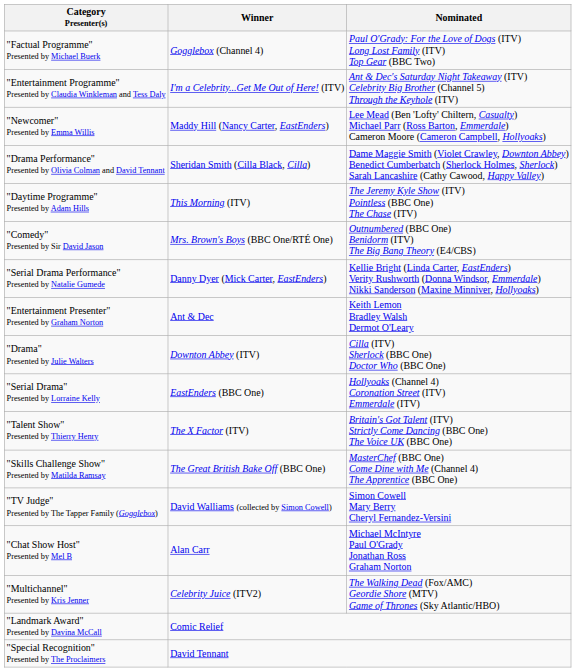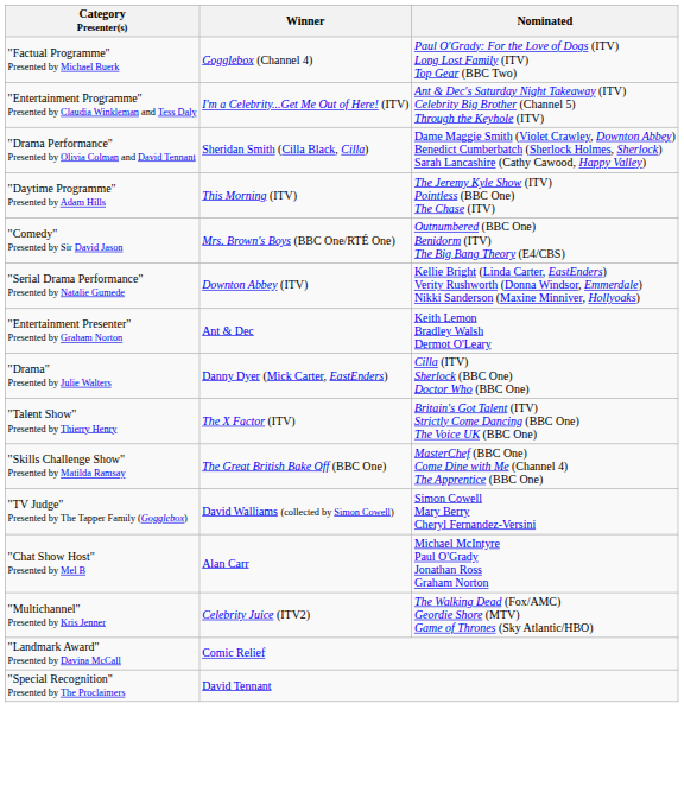 <table class="wikitable sortable">
 <tr>
 <th>Category<br><small>Presenter(s)</small></th>
 <th>Winner</th>
 <th>Nominated</th>
 </tr>
 <tr>
 <td>"Factual Programme"<br><small>Presented by <a href='#'>Michael Buerk</a></small></td>
 <td><em><a href='#'>Gogglebox</a></em> (Channel 4)</td>
 <td><em><a href='#'>Paul O'Grady: For the Love of Dogs</a></em> (ITV)<br><em><a href='#'>Long Lost Family</a></em> (ITV)<br><em><a href='#'>Top Gear</a></em> (BBC Two)</td>
 </tr>
 <tr>
 <td>"Entertainment Programme"<br><small>Presented by <a href='#'>Claudia Winkleman</a> and <a href='#'>Tess Daly</a></small></td>
 <td><em><a href='#'>I'm a Celebrity...Get Me Out of Here!</a></em> (ITV)</td>
 <td><em><a href='#'>Ant & Dec's Saturday Night Takeaway</a></em> (ITV)<br><em><a href='#'>Celebrity Big Brother</a></em> (Channel 5)<br><em><a href='#'>Through the Keyhole</a></em> (ITV)<br></td>
-</tr>
-<tr>
-<td>"Newcomer"<br><small>Presented by <a href='#'>Emma Willis</a></small></td>
-<td><a href='#'>Maddy Hill</a> (<a href='#'>Nancy Carter</a>, <em><a href='#'>EastEnders</a></em>)<br></td>
-<td><a href='#'>Lee Mead</a> (Ben 'Lofty' Chiltern, <em><a href='#'>Casualty</a></em>)<br><a href='#'>Michael Parr</a> (<a href='#'>Ross Barton</a>, <em><a href='#'>Emmerdale</a></em>)<br>Cameron Moore (<a href='#'>Cameron Campbell</a>, <em><a href='#'>Hollyoaks</a></em>)</td>
 </tr>
 <tr>
 <td>"Drama Performance"<br><small>Presented by <a href='#'>Olivia Colman</a> and <a href='#'>David Tennant</a></small></td>
 <td><a href='#'>Sheridan Smith</a> (<a href='#'>Cilla Black</a>, <em><a href='#'>Cilla</a></em>)</td>
 <td><a href='#'>Dame Maggie Smith</a> (<a href='#'>Violet Crawley</a>, <em><a href='#'>Downton Abbey</a></em>)<br><a href='#'>Benedict Cumberbatch</a> (<a href='#'>Sherlock Holmes</a>, <em><a href='#'>Sherlock</a></em>)<br><a href='#'>Sarah Lancashire</a> (Cathy Cawood, <em><a href='#'>Happy Valley</a></em>)<br></td>
 </tr>
 <tr>
 <td>"Daytime Programme"<br><small>Presented by <a href='#'>Adam Hills</a></small></td>
 <td><em><a href='#'>This Morning</a></em> (ITV)</td>
 <td><em><a href='#'>The Jeremy Kyle Show</a></em> (ITV)<br><em><a href='#'>Pointless</a></em> (BBC One)<br><em><a href='#'>The Chase</a></em> (ITV)</td>
 </tr>
 <tr>
 <td>"Comedy"<br><small>Presented by Sir <a href='#'>David Jason</a></small></td>
 <td><em><a href='#'>Mrs. Brown's Boys</a></em> (BBC One/RTÉ One)</td>
 <td><em><a href='#'>Outnumbered</a></em> (BBC One)<br><em><a href='#'>Benidorm</a></em> (ITV)<br><em><a href='#'>The Big Bang Theory</a></em> (E4/CBS)</td>
 </tr>
 <tr>
 <td>"Serial Drama Performance"<br><small>Presented by <a href='#'>Natalie Gumede</a></small></td>
-<td><a href='#'>Danny Dyer</a> (<a href='#'>Mick Carter</a>, <em><a href='#'>EastEnders</a></em>)</td>
+<td><em><a href='#'>Downton Abbey</a></em> (ITV)</td>
 <td><a href='#'>Kellie Bright</a> (<a href='#'>Linda Carter</a>, <em><a href='#'>EastEnders</a></em>)<br><a href='#'>Verity Rushworth</a> (<a href='#'>Donna Windsor</a>, <em><a href='#'>Emmerdale</a></em>)<br><a href='#'>Nikki Sanderson</a> (<a href='#'>Maxine Minniver</a>, <em><a href='#'>Hollyoaks</a></em>)</td>
 </tr>
 <tr>
 <td>"Entertainment Presenter"<br><small>Presented by <a href='#'>Graham Norton</a></small></td>
 <td><a href='#'>Ant & Dec</a></td>
 <td><a href='#'>Keith Lemon</a><br><a href='#'>Bradley Walsh</a><br><a href='#'>Dermot O'Leary</a></td>
 </tr>
 <tr>
 <td>"Drama"<br><small>Presented by <a href='#'>Julie Walters</a></small></td>
-<td><em><a href='#'>Downton Abbey</a></em> (ITV)</td>
+<td><a href='#'>Danny Dyer</a> (<a href='#'>Mick Carter</a>, <em><a href='#'>EastEnders</a></em>)</td>
 <td><em><a href='#'>Cilla</a></em> (ITV)<br><em><a href='#'>Sherlock</a></em> (BBC One)<br><em><a href='#'>Doctor Who</a></em> (BBC One)</td>
-</tr>
-<tr>
-<td>"Serial Drama"<br><small>Presented by <a href='#'>Lorraine Kelly</a></small></td>
-<td><em><a href='#'>EastEnders</a></em> (BBC One)</td>
-<td><em><a href='#'>Hollyoaks</a></em> (Channel 4)<br><em><a href='#'>Coronation Street</a></em> (ITV)<br><em><a href='#'>Emmerdale</a></em> (ITV)</td>
 </tr>
 <tr>
 <td>"Talent Show"<br><small>Presented by <a href='#'>Thierry Henry</a></small></td>
 <td><em><a href='#'>The X Factor</a></em> (ITV)</td>
 <td><em><a href='#'>Britain's Got Talent</a></em> (ITV)<br><em><a href='#'>Strictly Come Dancing</a></em> (BBC One)<br><em><a href='#'>The Voice UK</a></em> (BBC One)</td>
 </tr>
 <tr>
 <td>"Skills Challenge Show"<br><small>Presented by <a href='#'>Matilda Ramsay</a></small></td>
 <td><em><a href='#'>The Great British Bake Off</a></em> (BBC One)</td>
 <td><em><a href='#'>MasterChef</a></em> (BBC One)<br><em><a href='#'>Come Dine with Me</a></em> (Channel 4)<br><em><a href='#'>The Apprentice</a></em> (BBC One)</td>
 </tr>
 <tr>
 <td>"TV Judge"<br><small>Presented by The Tapper Family (<em><a href='#'>Gogglebox</a></em>)</small></td>
 <td><a href='#'>David Walliams</a> <small>(collected by <a href='#'>Simon Cowell</a>)</small></td>
 <td><a href='#'>Simon Cowell</a><br><a href='#'>Mary Berry</a><br><a href='#'>Cheryl Fernandez-Versini</a></td>
 </tr>
 <tr>
 <td>"Chat Show Host"<br><small>Presented by <a href='#'>Mel B</a></small></td>
 <td><a href='#'>Alan Carr</a></td>
 <td><a href='#'>Michael McIntyre</a><br><a href='#'>Paul O'Grady</a><br><a href='#'>Jonathan Ross</a><br><a href='#'>Graham Norton</a></td>
 </tr>
 <tr>
 <td>"Multichannel"<br><small>Presented by <a href='#'>Kris Jenner</a></small></td>
 <td><em><a href='#'>Celebrity Juice</a></em> (ITV2)</td>
 <td><em><a href='#'>The Walking Dead</a></em> (Fox/AMC)<br><em><a href='#'>Geordie Shore</a></em> (MTV)<br><em><a href='#'>Game of Thrones</a></em> (Sky Atlantic/HBO)</td>
 </tr>
 <tr>
 <td>"Landmark Award"<br><small>Presented by <a href='#'>Davina McCall</a></small></td>
 <td colspan=2><a href='#'>Comic Relief</a></td>
 </tr>
 <tr>
 <td>"Special Recognition"<br><small>Presented by <a href='#'>The Proclaimers</a></small></td>
 <td colspan=2><a href='#'>David Tennant</a></td>
 </tr>
 </table>
